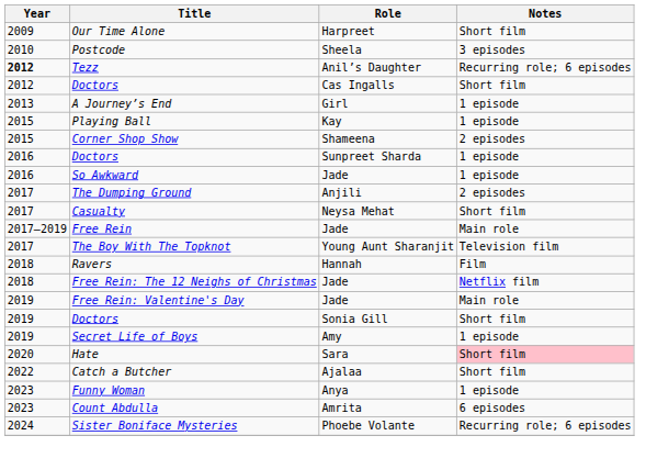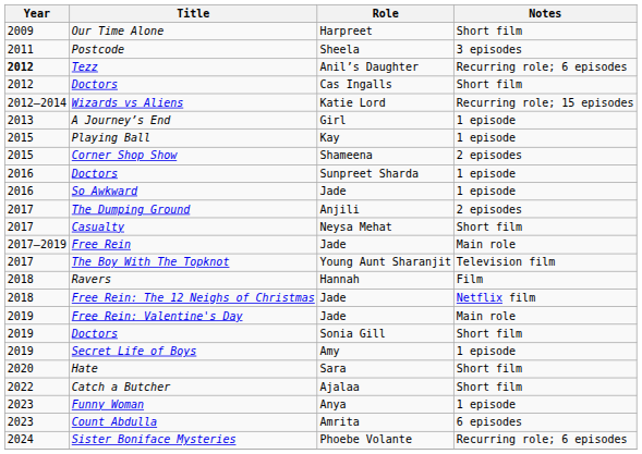 <table class="wikitable sortable">
 <tr>
 <th>Year</th>
 <th>Title</th>
 <th>Role</th>
 <th class="unsortable">Notes</th>
 </tr>
 <tr>
 <td>2009</td>
 <td><em>Our Time Alone</em></td>
 <td>Harpreet</td>
 <td>Short film</td>
 </tr>
 <tr>
-<td>2010</td>
+<td>2011</td>
 <td><em>Postcode</em></td>
 <td>Sheela</td>
 <td>3 episodes</td>
 </tr>
 <tr>
 <td><strong>2012</strong></td>
 <td><em><a href='#'>Tezz</a></em></td>
 <td>Anil’s Daughter</td>
 <td>Recurring role; 6 episodes</td>
 </tr>
 <tr>
 <td>2012</td>
 <td><em><a href='#'>Doctors</a></em></td>
 <td>Cas Ingalls</td>
 <td>Short film</td>
+</tr>
+<tr>
+<td>2012–2014</td>
+<td><em><a href='#'>Wizards vs Aliens</a></em></td>
+<td>Katie Lord</td>
+<td>Recurring role; 15 episodes</td>
 </tr>
 <tr>
 <td>2013</td>
 <td><em>A Journey’s End</em></td>
 <td>Girl</td>
 <td>1 episode</td>
 </tr>
 <tr>
 <td>2015</td>
 <td><em>Playing Ball</em></td>
 <td>Kay</td>
 <td>1 episode</td>
 </tr>
 <tr>
 <td>2015</td>
 <td><em><a href='#'>Corner Shop Show</a></em></td>
 <td>Shameena</td>
 <td>2 episodes</td>
 </tr>
 <tr>
 <td>2016</td>
 <td><em><a href='#'>Doctors</a></em></td>
 <td>Sunpreet Sharda</td>
 <td>1 episode</td>
 </tr>
 <tr>
 <td>2016</td>
 <td><em><a href='#'>So Awkward</a></em></td>
 <td>Jade</td>
 <td>1 episode</td>
 </tr>
 <tr>
 <td>2017</td>
 <td><em><a href='#'>The Dumping Ground</a></em></td>
 <td>Anjili</td>
 <td>2 episodes</td>
 </tr>
 <tr>
 <td>2017</td>
 <td><em><a href='#'>Casualty</a></em></td>
 <td>Neysa Mehat</td>
 <td>Short film</td>
 </tr>
 <tr>
 <td>2017–2019</td>
 <td><em><a href='#'>Free Rein</a></em></td>
 <td>Jade</td>
 <td>Main role</td>
 </tr>
 <tr>
 <td>2017</td>
 <td><em><a href='#'>The Boy With The Topknot</a></em></td>
 <td>Young Aunt Sharanjit</td>
 <td>Television film</td>
 </tr>
 <tr>
 <td>2018</td>
 <td><em>Ravers</em></td>
 <td>Hannah</td>
 <td>Film</td>
 </tr>
 <tr>
 <td>2018</td>
 <td><em><a href='#'>Free Rein: The 12 Neighs of Christmas</a></em></td>
 <td>Jade</td>
 <td><a href='#'>Netflix</a> film</td>
 </tr>
 <tr>
 <td>2019</td>
 <td><em><a href='#'>Free Rein: Valentine's Day</a></em></td>
 <td>Jade</td>
 <td>Main role</td>
 </tr>
 <tr>
 <td>2019</td>
 <td><em><a href='#'>Doctors</a></em></td>
 <td>Sonia Gill</td>
 <td>Short film</td>
 </tr>
 <tr>
 <td>2019</td>
 <td><em><a href='#'>Secret Life of Boys</a></em></td>
 <td>Amy</td>
 <td>1 episode</td>
 </tr>
 <tr>
 <td>2020</td>
 <td><em>Hate</em></td>
 <td>Sara</td>
-<td style="background: pink;">Short film</td>
+<td>Short film</td>
 </tr>
 <tr>
 <td>2022</td>
 <td><em>Catch a Butcher</em></td>
 <td>Ajalaa</td>
 <td>Short film</td>
 </tr>
 <tr>
 <td>2023</td>
 <td><em><a href='#'>Funny Woman</a></em></td>
 <td>Anya</td>
 <td>1 episode</td>
 </tr>
 <tr>
 <td>2023</td>
 <td><em><a href='#'>Count Abdulla</a></em></td>
 <td>Amrita</td>
 <td>6 episodes</td>
 </tr>
 <tr>
 <td>2024</td>
 <td><em><a href='#'>Sister Boniface Mysteries</a></em></td>
 <td>Phoebe Volante</td>
 <td>Recurring role; 6 episodes</td>
 </tr>
 <tr>
 </tr>
 </table>
